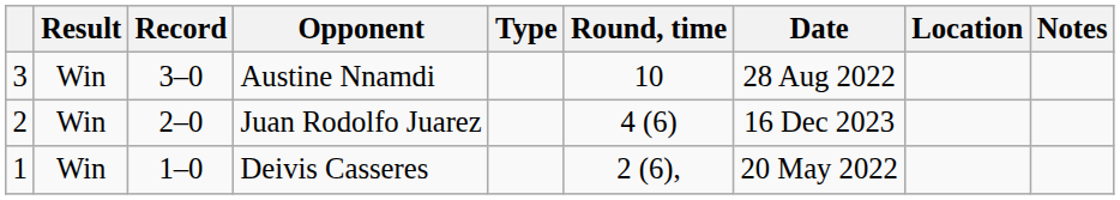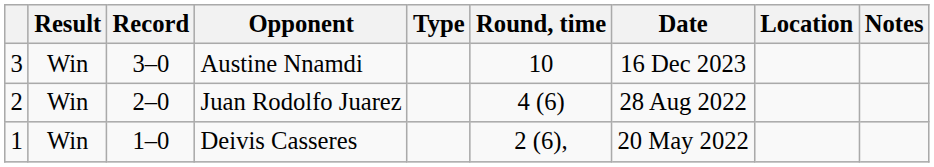 <table class="wikitable" style="text-align:center">
 <tr>
 <th></th>
 <th>Result</th>
 <th>Record</th>
 <th>Opponent</th>
 <th>Type</th>
 <th>Round, time</th>
 <th>Date</th>
 <th>Location</th>
 <th>Notes</th>
 </tr>
 <tr>
 <td>3</td>
 <td>Win</td>
 <td>3–0</td>
 <td style="text-align:left;">Austine Nnamdi</td>
 <td></td>
 <td>10</td>
-<td>28 Aug 2022</td>
+<td>16 Dec 2023</td>
 <td style="text-align:left;"></td>
 <td style="text-align:left;"></td>
 </tr>
 <tr>
 <td>2</td>
 <td>Win</td>
 <td>2–0</td>
 <td style="text-align:left;">Juan Rodolfo Juarez</td>
 <td></td>
 <td>4 (6)</td>
-<td>16 Dec 2023</td>
+<td>28 Aug 2022</td>
 <td style="text-align:left;"></td>
 <td style="text-align:left;"></td>
 </tr>
 <tr>
 <td>1</td>
 <td>Win</td>
 <td>1–0</td>
 <td style="text-align:left;">Deivis Casseres</td>
 <td></td>
 <td>2 (6), </td>
 <td>20 May 2022</td>
 <td style="text-align:left;"></td>
 <td style="text-align:left;"></td>
 </tr>
 </table>
